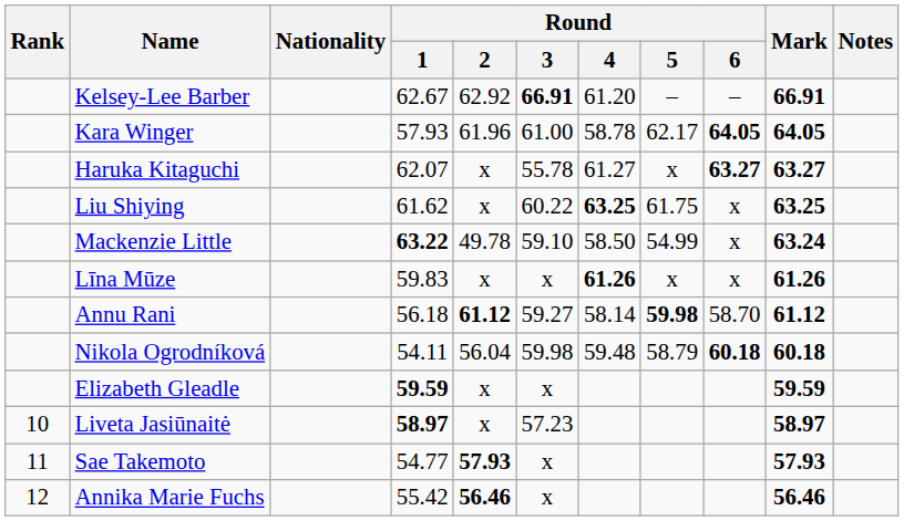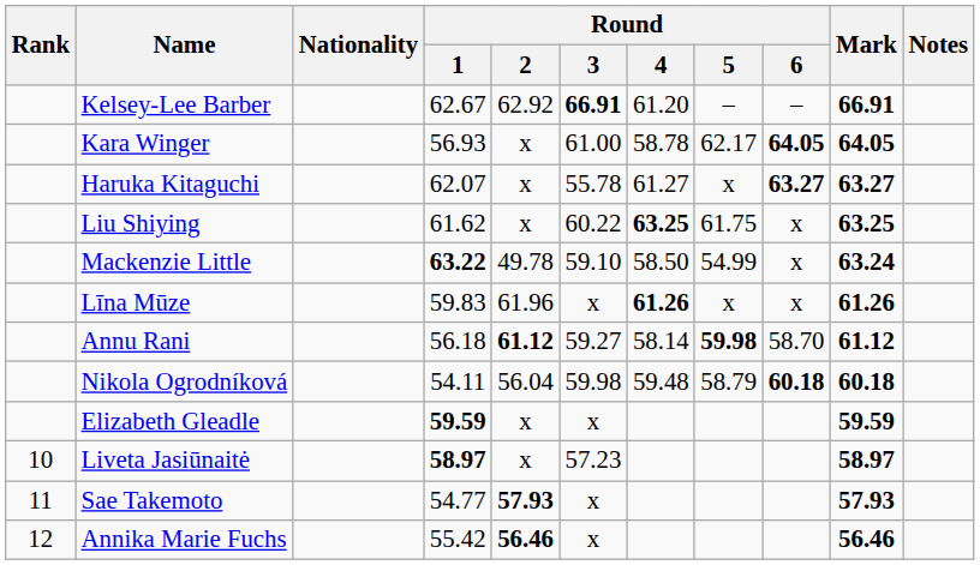 <table class="wikitable sortable" style="text-align:center">
 <tr>
 <th rowspan=2>Rank</th>
 <th rowspan=2>Name</th>
 <th rowspan=2>Nationality</th>
 <th colspan=6>Round</th>
 <th rowspan=2>Mark</th>
 <th rowspan=2>Notes</th>
 </tr>
 <tr>
 <th>1</th>
 <th>2</th>
 <th>3</th>
 <th>4</th>
 <th>5</th>
 <th>6</th>
 </tr>
 <tr>
 <td></td>
 <td align=left><a href='#'>Kelsey-Lee Barber</a></td>
 <td align=left></td>
 <td>62.67</td>
 <td>62.92</td>
 <td><strong>66.91</strong></td>
 <td>61.20</td>
 <td>–</td>
 <td>–</td>
 <td><strong>66.91</strong></td>
 <td></td>
 </tr>
 <tr>
 <td></td>
 <td align=left><a href='#'>Kara Winger</a></td>
 <td align=left></td>
-<td>57.93</td>
-<td>61.96</td>
+<td>56.93</td>
+<td>x</td>
 <td>61.00</td>
 <td>58.78</td>
 <td>62.17</td>
 <td><strong>64.05</strong></td>
 <td><strong>64.05</strong></td>
 <td></td>
 </tr>
 <tr>
 <td></td>
 <td align=left><a href='#'>Haruka Kitaguchi</a></td>
 <td align=left></td>
 <td>62.07</td>
 <td>x</td>
 <td>55.78</td>
 <td>61.27</td>
 <td>x</td>
 <td><strong>63.27</strong></td>
 <td><strong>63.27</strong></td>
 <td></td>
 </tr>
 <tr>
 <td></td>
 <td align=left><a href='#'>Liu Shiying</a></td>
 <td align=left></td>
 <td>61.62</td>
 <td>x</td>
 <td>60.22</td>
 <td><strong>63.25</strong></td>
 <td>61.75</td>
 <td>x</td>
 <td><strong>63.25</strong></td>
 <td></td>
 </tr>
 <tr>
 <td></td>
 <td align=left><a href='#'>Mackenzie Little</a></td>
 <td align=left></td>
 <td><strong>63.22</strong></td>
 <td>49.78</td>
 <td>59.10</td>
 <td>58.50</td>
 <td>54.99</td>
 <td>x</td>
 <td><strong>63.24</strong></td>
 <td></td>
 </tr>
 <tr>
 <td></td>
 <td align=left><a href='#'>Līna Mūze</a></td>
 <td align=left></td>
 <td>59.83</td>
-<td>x</td>
+<td>61.96</td>
 <td>x</td>
 <td><strong>61.26</strong></td>
 <td>x</td>
 <td>x</td>
 <td><strong>61.26</strong></td>
 <td></td>
 </tr>
 <tr>
 <td></td>
 <td align=left><a href='#'>Annu Rani</a></td>
 <td align=left></td>
 <td>56.18</td>
 <td><strong>61.12</strong></td>
 <td>59.27</td>
 <td>58.14</td>
 <td><strong>59.98</strong></td>
 <td>58.70</td>
 <td><strong>61.12</strong></td>
 <td></td>
 </tr>
 <tr>
 <td></td>
 <td align=left><a href='#'>Nikola Ogrodníková</a></td>
 <td align=left></td>
 <td>54.11</td>
 <td>56.04</td>
 <td>59.98</td>
 <td>59.48</td>
 <td>58.79</td>
 <td><strong>60.18</strong></td>
 <td><strong>60.18</strong></td>
 <td></td>
 </tr>
 <tr>
 <td></td>
 <td align=left><a href='#'>Elizabeth Gleadle</a></td>
 <td align=left></td>
 <td><strong>59.59</strong></td>
 <td>x</td>
 <td>x</td>
 <td></td>
 <td></td>
 <td></td>
 <td><strong>59.59</strong></td>
 <td></td>
 </tr>
 <tr>
 <td>10</td>
 <td align=left><a href='#'>Liveta Jasiūnaitė</a></td>
 <td align=left></td>
 <td><strong>58.97</strong></td>
 <td>x</td>
 <td>57.23</td>
 <td></td>
 <td></td>
 <td></td>
 <td><strong>58.97</strong></td>
 <td></td>
 </tr>
 <tr>
 <td>11</td>
 <td align=left><a href='#'>Sae Takemoto</a></td>
 <td align=left></td>
 <td>54.77</td>
 <td><strong>57.93</strong></td>
 <td>x</td>
 <td></td>
 <td></td>
 <td></td>
 <td><strong>57.93</strong></td>
 <td></td>
 </tr>
 <tr>
 <td>12</td>
 <td align=left><a href='#'>Annika Marie Fuchs</a></td>
 <td align=left></td>
 <td>55.42</td>
 <td><strong>56.46</strong></td>
 <td>x</td>
 <td></td>
 <td></td>
 <td></td>
 <td><strong>56.46</strong></td>
 <td></td>
 </tr>
 </table>
